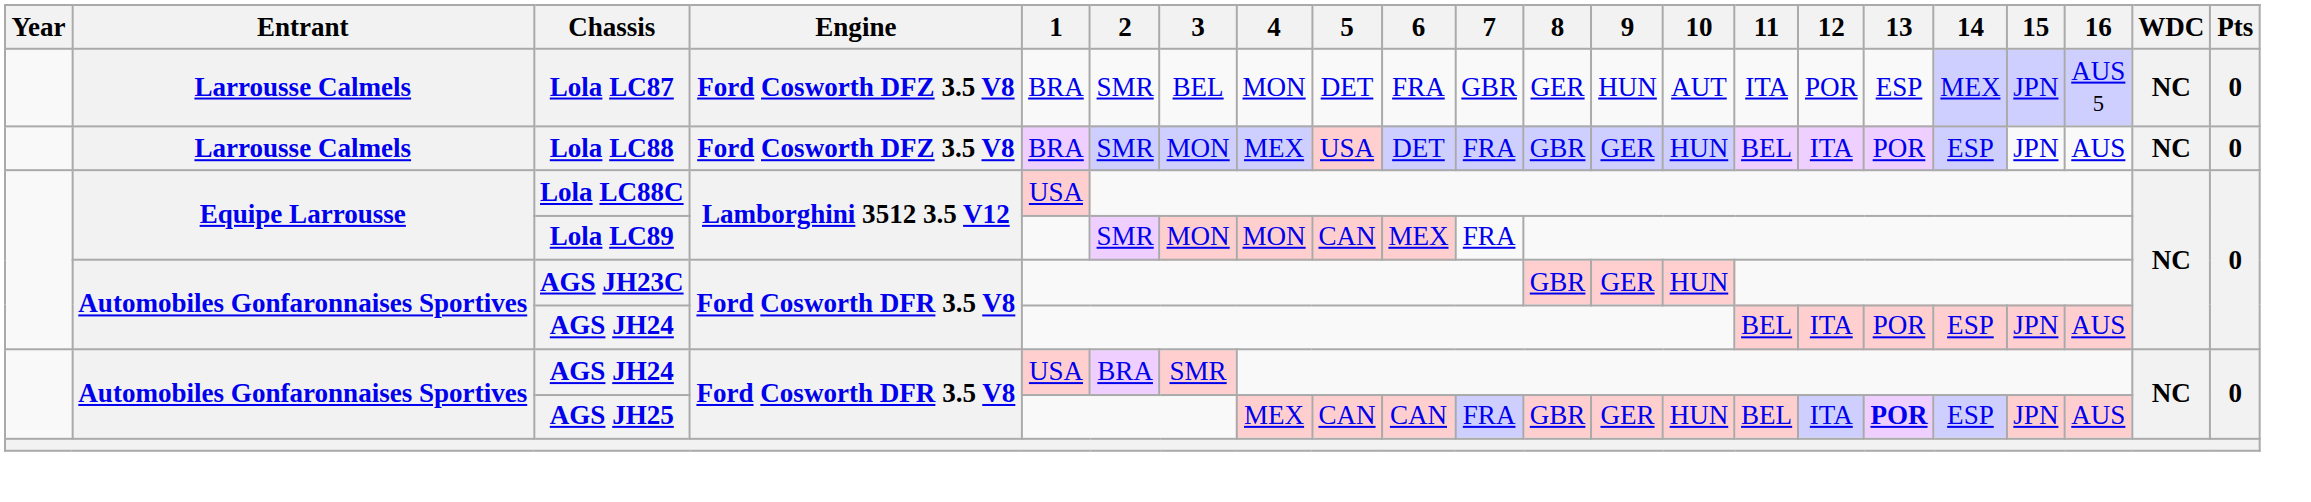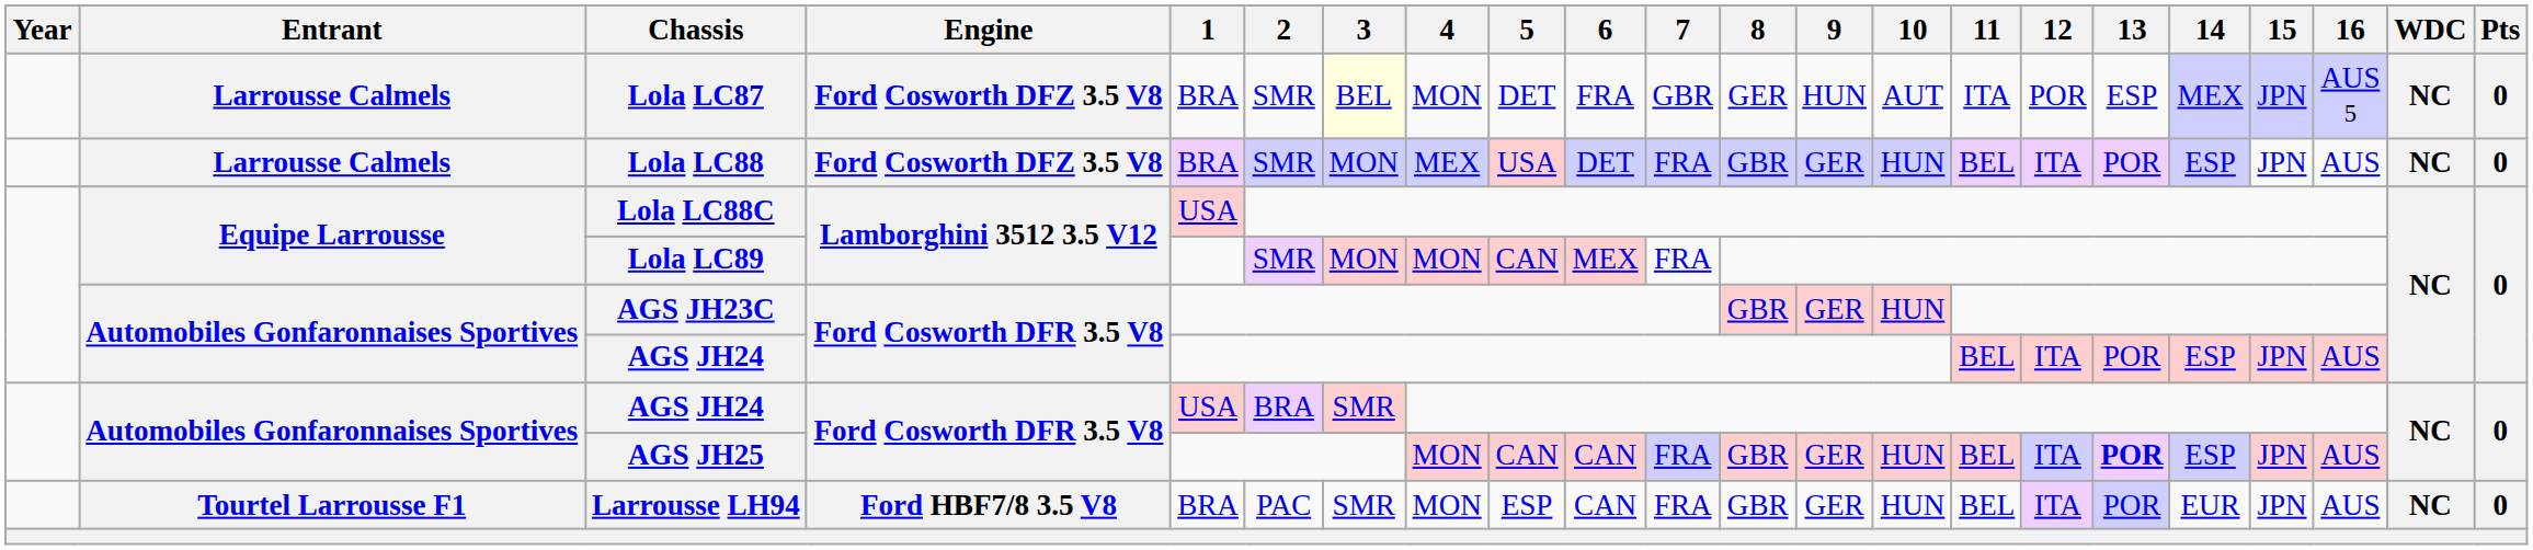 <table class="wikitable" style="text-align:center; font-size:85%">
 <tr>
 <th>Year</th>
 <th>Entrant</th>
 <th>Chassis</th>
 <th>Engine</th>
 <th>1</th>
 <th>2</th>
 <th>3</th>
 <th>4</th>
 <th>5</th>
 <th>6</th>
 <th>7</th>
 <th>8</th>
 <th>9</th>
 <th>10</th>
 <th>11</th>
 <th>12</th>
 <th>13</th>
 <th>14</th>
 <th>15</th>
 <th>16</th>
 <th>WDC</th>
 <th>Pts</th>
 </tr>
 <tr>
 <td></td>
 <th nowrap><a href='#'>Larrousse Calmels</a></th>
 <th nowrap><a href='#'>Lola</a> <a href='#'>LC87</a></th>
 <th nowrap><a href='#'>Ford</a> <a href='#'>Cosworth DFZ</a> 3.5 <a href='#'>V8</a></th>
 <td><a href='#'>BRA</a></td>
 <td><a href='#'>SMR</a></td>
-<td><a href='#'>BEL</a></td>
+<td style="background: lightyellow;"><a href='#'>BEL</a></td>
 <td><a href='#'>MON</a></td>
 <td><a href='#'>DET</a></td>
 <td><a href='#'>FRA</a></td>
 <td><a href='#'>GBR</a></td>
 <td><a href='#'>GER</a></td>
 <td><a href='#'>HUN</a></td>
 <td><a href='#'>AUT</a></td>
 <td><a href='#'>ITA</a></td>
 <td><a href='#'>POR</a></td>
 <td><a href='#'>ESP</a></td>
 <td style="background:#CFCFFF;"><a href='#'>MEX</a><br></td>
 <td style="background:#CFCFFF;"><a href='#'>JPN</a><br></td>
 <td style="background:#CFCFFF;"><a href='#'>AUS</a><br><small>5</small></td>
 <th>NC</th>
 <th>0</th>
 </tr>
 <tr>
 <td></td>
 <th nowrap><a href='#'>Larrousse Calmels</a></th>
 <th nowrap><a href='#'>Lola</a> <a href='#'>LC88</a></th>
 <th nowrap><a href='#'>Ford</a> <a href='#'>Cosworth DFZ</a> 3.5 <a href='#'>V8</a></th>
 <td style="background:#EFCFFF;"><a href='#'>BRA</a><br></td>
 <td style="background:#CFCFFF;"><a href='#'>SMR</a><br></td>
 <td style="background:#CFCFFF;"><a href='#'>MON</a><br></td>
 <td style="background:#CFCFFF;"><a href='#'>MEX</a><br></td>
 <td style="background:#FFCFCF;"><a href='#'>USA</a><br></td>
 <td style="background:#CFCFFF;"><a href='#'>DET</a><br></td>
 <td style="background:#CFCFFF;"><a href='#'>FRA</a><br></td>
 <td style="background:#CFCFFF;"><a href='#'>GBR</a><br></td>
 <td style="background:#CFCFFF;"><a href='#'>GER</a><br></td>
 <td style="background:#CFCFFF;"><a href='#'>HUN</a><br></td>
 <td style="background:#EFCFFF;"><a href='#'>BEL</a><br></td>
 <td style="background:#EFCFFF;"><a href='#'>ITA</a><br></td>
 <td style="background:#EFCFFF;"><a href='#'>POR</a><br></td>
 <td style="background:#CFCFFF;"><a href='#'>ESP</a><br></td>
 <td><a href='#'>JPN</a></td>
 <td><a href='#'>AUS</a></td>
 <th>NC</th>
 <th>0</th>
 </tr>
 <tr>
 <td rowspan="4"></td>
 <th rowspan="2" nowrap><a href='#'>Equipe Larrousse</a></th>
 <th nowrap><a href='#'>Lola</a> <a href='#'>LC88C</a></th>
 <th rowspan="2" nowrap><a href='#'>Lamborghini</a> 3512 3.5 <a href='#'>V12</a></th>
 <td style="background:#FFCFCF;"><a href='#'>USA</a><br></td>
 <td colspan=15></td>
 <th rowspan="4">NC</th>
 <th rowspan="4">0</th>
 </tr>
 <tr>
 <th nowrap><a href='#'>Lola</a> <a href='#'>LC89</a></th>
 <td></td>
 <td style="background:#EFCFFF;"><a href='#'>SMR</a><br></td>
 <td style="background:#FFCFCF;"><a href='#'>MON</a><br></td>
 <td style="background:#FFCFCF;"><a href='#'>MON</a><br></td>
 <td style="background:#FFCFCF;"><a href='#'>CAN</a><br></td>
 <td style="background:#FFCFCF;"><a href='#'>MEX</a><br></td>
 <td><a href='#'>FRA</a></td>
 <td colspan=9></td>
 </tr>
 <tr>
 <th rowspan="2" nowrap><a href='#'>Automobiles Gonfaronnaises Sportives</a></th>
 <th nowrap><a href='#'>AGS</a> <a href='#'>JH23C</a></th>
 <th rowspan="2" nowrap><a href='#'>Ford</a> <a href='#'>Cosworth DFR</a> 3.5 <a href='#'>V8</a></th>
 <td colspan=7></td>
 <td style="background:#FFCFCF;"><a href='#'>GBR</a><br></td>
 <td style="background:#FFCFCF;"><a href='#'>GER</a><br></td>
 <td style="background:#FFCFCF;"><a href='#'>HUN</a><br></td>
 <td colspan=6></td>
 </tr>
 <tr>
 <th nowrap><a href='#'>AGS</a> <a href='#'>JH24</a></th>
 <td colspan=10></td>
 <td style="background:#FFCFCF;"><a href='#'>BEL</a><br></td>
 <td style="background:#FFCFCF;"><a href='#'>ITA</a><br></td>
 <td style="background:#FFCFCF;"><a href='#'>POR</a><br></td>
 <td style="background:#FFCFCF;"><a href='#'>ESP</a><br></td>
 <td style="background:#FFCFCF;"><a href='#'>JPN</a><br></td>
 <td style="background:#FFCFCF;"><a href='#'>AUS</a><br></td>
 </tr>
 <tr>
 <td rowspan="2"></td>
 <th rowspan="2" nowrap><a href='#'>Automobiles Gonfaronnaises Sportives</a></th>
 <th nowrap><a href='#'>AGS</a> <a href='#'>JH24</a></th>
 <th rowspan="2" nowrap><a href='#'>Ford</a> <a href='#'>Cosworth DFR</a> 3.5 <a href='#'>V8</a></th>
 <td style="background:#FFCFCF;"><a href='#'>USA</a><br></td>
 <td style="background:#EFCFFF;"><a href='#'>BRA</a><br></td>
 <td style="background:#FFCFCF;"><a href='#'>SMR</a><br></td>
 <td colspan=13></td>
 <th rowspan="2">NC</th>
 <th rowspan="2">0</th>
 </tr>
 <tr>
 <th nowrap><a href='#'>AGS</a> <a href='#'>JH25</a></th>
 <td colspan=3></td>
-<td style="background:#FFCFCF;"><a href='#'>MEX</a><br></td>
+<td style="background:#FFCFCF;"><a href='#'>MON</a><br></td>
 <td style="background:#FFCFCF;"><a href='#'>CAN</a><br></td>
 <td style="background:#FFCFCF;"><a href='#'>CAN</a><br></td>
 <td style="background:#CFCFFF;"><a href='#'>FRA</a><br></td>
 <td style="background:#FFCFCF;"><a href='#'>GBR</a><br></td>
 <td style="background:#FFCFCF;"><a href='#'>GER</a><br></td>
 <td style="background:#FFCFCF;"><a href='#'>HUN</a><br></td>
 <td style="background:#FFCFCF;"><a href='#'>BEL</a><br></td>
 <td style="background:#CFCFFF;"><a href='#'>ITA</a><br></td>
 <td style="background:#EFCFFF;"><strong><a href='#'>POR</a><br></strong></td>
 <td style="background:#CFCFFF;"><a href='#'>ESP</a><br></td>
 <td style="background:#FFCFCF;"><a href='#'>JPN</a><br></td>
 <td style="background:#FFCFCF;"><a href='#'>AUS</a><br></td>
 </tr>
 <tr>
+<td></td>
+<th nowrap><a href='#'>Tourtel Larrousse F1</a></th>
+<th nowrap><a href='#'>Larrousse</a> <a href='#'>LH94</a></th>
+<th nowrap><a href='#'>Ford</a> HBF7/8 3.5 <a href='#'>V8</a></th>
+<td><a href='#'>BRA</a></td>
+<td><a href='#'>PAC</a></td>
+<td><a href='#'>SMR</a></td>
+<td><a href='#'>MON</a></td>
+<td><a href='#'>ESP</a></td>
+<td><a href='#'>CAN</a></td>
+<td><a href='#'>FRA</a></td>
+<td><a href='#'>GBR</a></td>
+<td><a href='#'>GER</a></td>
+<td><a href='#'>HUN</a></td>
+<td><a href='#'>BEL</a></td>
+<td style="background:#EFCFFF;"><a href='#'>ITA</a><br></td>
+<td style="background:#CFCFFF;"><a href='#'>POR</a><br></td>
+<td><a href='#'>EUR</a></td>
+<td><a href='#'>JPN</a></td>
+<td><a href='#'>AUS</a></td>
+<th>NC</th>
+<th>0</th>
+</tr>
+<tr>
 <th colspan="22"></th>
 </tr>
 </table>
